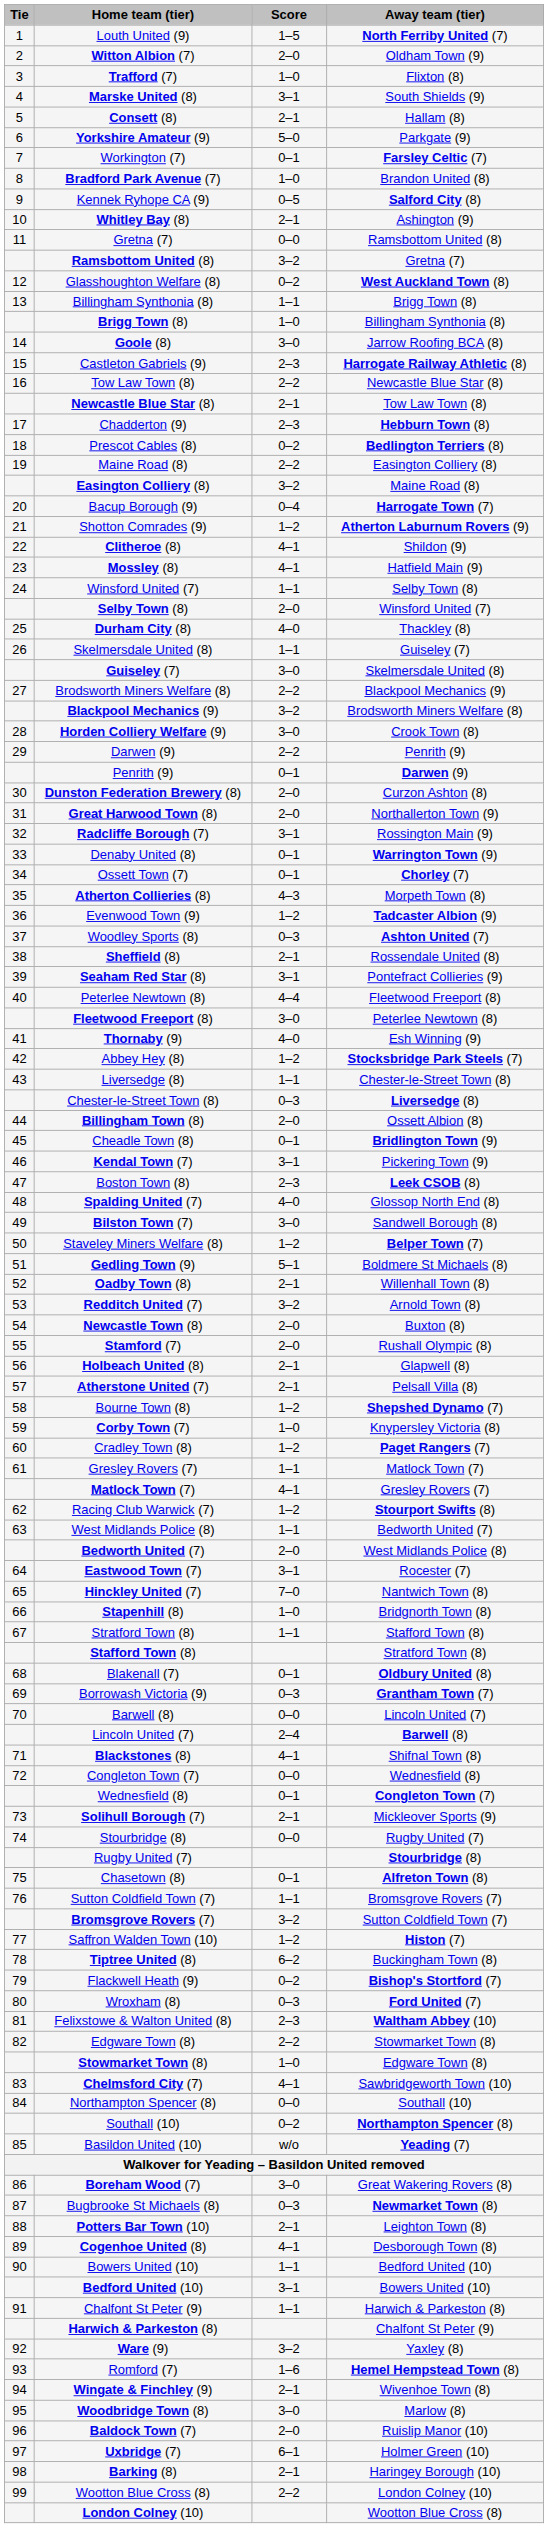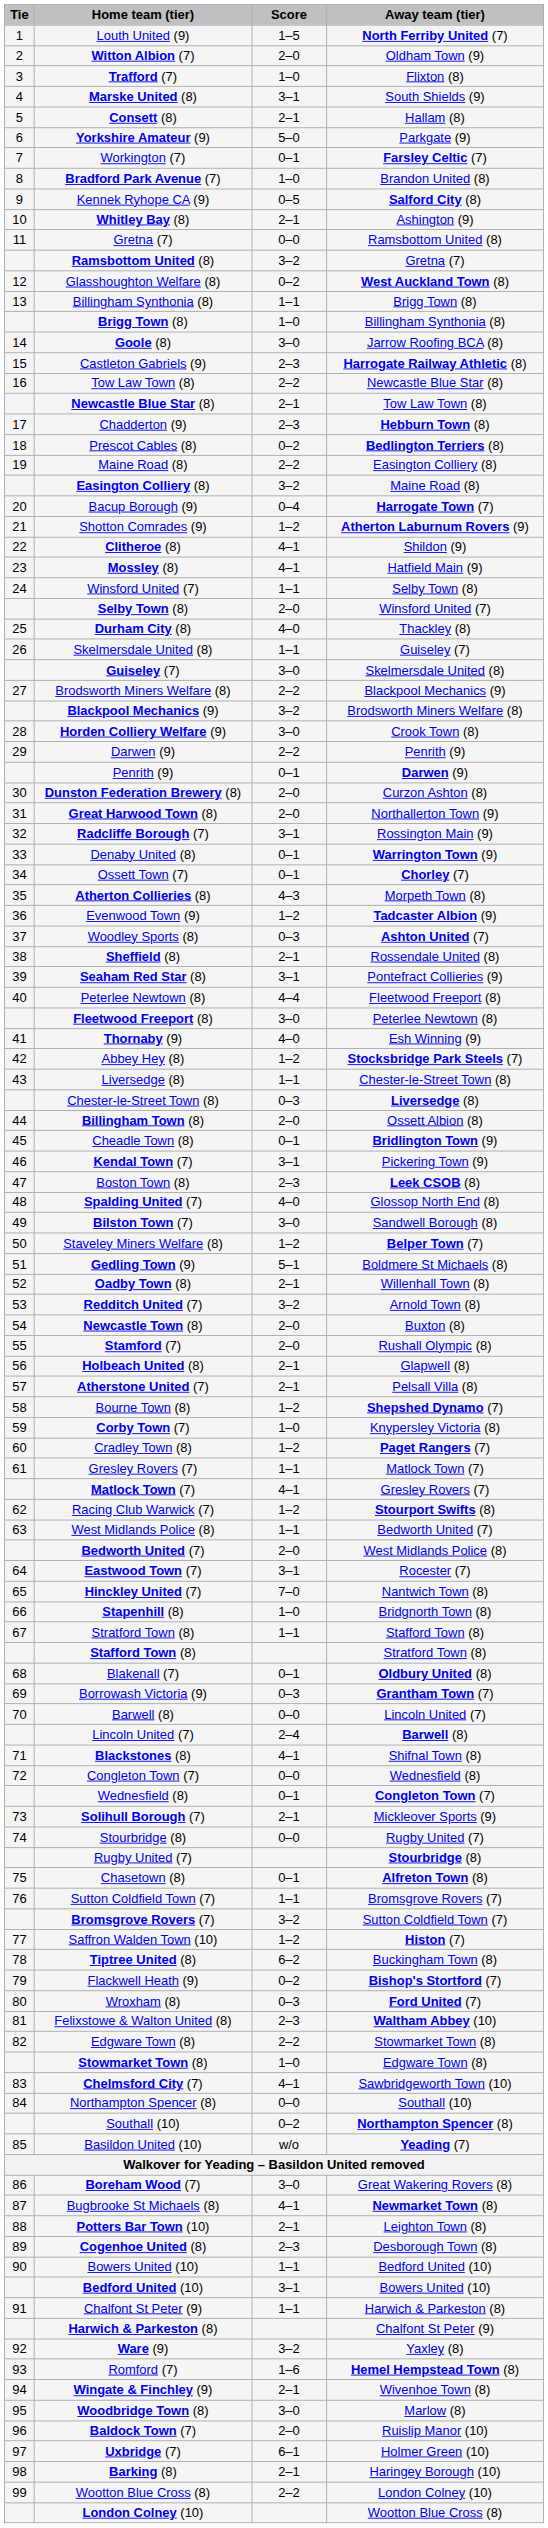 <table class="wikitable" style="width: 600px; background:WhiteSmoke; text-align:center; font-size:90%">
 <tr>
 <td scope="col" style="width:  5.00%; background:silver;"><strong>Tie</strong></td>
 <td scope="col" style="width: 36.25%; background:silver;"><strong>Home team (tier)</strong></td>
 <td scope="col" style="width: 12.50%; background:silver;"><strong>Score</strong></td>
 <td scope="col" style="width: 36.25%; background:silver;"><strong>Away team (tier)</strong></td>
 </tr>
 <tr>
 <td>1</td>
 <td><a href='#'>Louth United</a> (9)</td>
 <td>1–5</td>
 <td><strong><a href='#'>North Ferriby United</a></strong> (7)</td>
 </tr>
 <tr>
 <td>2</td>
 <td><strong><a href='#'>Witton Albion</a></strong> (7)</td>
 <td>2–0</td>
 <td><a href='#'>Oldham Town</a> (9)</td>
 </tr>
 <tr>
 <td>3</td>
 <td><strong><a href='#'>Trafford</a></strong> (7)</td>
 <td>1–0</td>
 <td><a href='#'>Flixton</a> (8)</td>
 </tr>
 <tr>
 <td>4</td>
 <td><strong><a href='#'>Marske United</a></strong> (8)</td>
 <td>3–1</td>
 <td><a href='#'>South Shields</a> (9)</td>
 </tr>
 <tr>
 <td>5</td>
 <td><strong><a href='#'>Consett</a></strong> (8)</td>
 <td>2–1</td>
 <td><a href='#'>Hallam</a> (8)</td>
 </tr>
 <tr>
 <td>6</td>
 <td><strong><a href='#'>Yorkshire Amateur</a></strong> (9)</td>
 <td>5–0</td>
 <td><a href='#'>Parkgate</a> (9)</td>
 </tr>
 <tr>
 <td>7</td>
 <td><a href='#'>Workington</a> (7)</td>
 <td>0–1</td>
 <td><strong><a href='#'>Farsley Celtic</a></strong> (7)</td>
 </tr>
 <tr>
 <td>8</td>
 <td><strong><a href='#'>Bradford Park Avenue</a></strong> (7)</td>
 <td>1–0</td>
 <td><a href='#'>Brandon United</a> (8)</td>
 </tr>
 <tr>
 <td>9</td>
 <td><a href='#'>Kennek Ryhope CA</a> (9)</td>
 <td>0–5</td>
 <td><strong><a href='#'>Salford City</a></strong> (8)</td>
 </tr>
 <tr>
 <td>10</td>
 <td><strong><a href='#'>Whitley Bay</a></strong> (8)</td>
 <td>2–1</td>
 <td><a href='#'>Ashington</a> (9)</td>
 </tr>
 <tr>
 <td>11</td>
 <td><a href='#'>Gretna</a> (7)</td>
 <td>0–0</td>
 <td><a href='#'>Ramsbottom United</a> (8)</td>
 </tr>
 <tr>
 <td><em></em></td>
 <td><strong><a href='#'>Ramsbottom United</a></strong> (8)</td>
 <td>3–2</td>
 <td><a href='#'>Gretna</a> (7)</td>
 </tr>
 <tr>
 <td>12</td>
 <td><a href='#'>Glasshoughton Welfare</a> (8)</td>
 <td>0–2</td>
 <td><strong><a href='#'>West Auckland Town</a></strong> (8)</td>
 </tr>
 <tr>
 <td>13</td>
 <td><a href='#'>Billingham Synthonia</a> (8)</td>
 <td>1–1</td>
 <td><a href='#'>Brigg Town</a> (8)</td>
 </tr>
 <tr>
 <td><em></em></td>
 <td><strong><a href='#'>Brigg Town</a></strong> (8)</td>
 <td>1–0</td>
 <td><a href='#'>Billingham Synthonia</a> (8)</td>
 </tr>
 <tr>
 <td>14</td>
 <td><strong><a href='#'>Goole</a></strong> (8)</td>
 <td>3–0</td>
 <td><a href='#'>Jarrow Roofing BCA</a> (8)</td>
 </tr>
 <tr>
 <td>15</td>
 <td><a href='#'>Castleton Gabriels</a> (9)</td>
 <td>2–3</td>
 <td><strong><a href='#'>Harrogate Railway Athletic</a></strong> (8)</td>
 </tr>
 <tr>
 <td>16</td>
 <td><a href='#'>Tow Law Town</a> (8)</td>
 <td>2–2</td>
 <td><a href='#'>Newcastle Blue Star</a> (8)</td>
 </tr>
 <tr>
 <td><em></em></td>
 <td><strong><a href='#'>Newcastle Blue Star</a></strong> (8)</td>
 <td>2–1</td>
 <td><a href='#'>Tow Law Town</a> (8)</td>
 </tr>
 <tr>
 <td>17</td>
 <td><a href='#'>Chadderton</a> (9)</td>
 <td>2–3</td>
 <td><strong><a href='#'>Hebburn Town</a></strong> (8)</td>
 </tr>
 <tr>
 <td>18</td>
 <td><a href='#'>Prescot Cables</a> (8)</td>
 <td>0–2</td>
 <td><strong><a href='#'>Bedlington Terriers</a></strong> (8)</td>
 </tr>
 <tr>
 <td>19</td>
 <td><a href='#'>Maine Road</a> (8)</td>
 <td>2–2</td>
 <td><a href='#'>Easington Colliery</a> (8)</td>
 </tr>
 <tr>
 <td><em></em></td>
 <td><strong><a href='#'>Easington Colliery</a></strong> (8)</td>
 <td>3–2</td>
 <td><a href='#'>Maine Road</a> (8)</td>
 </tr>
 <tr>
 <td>20</td>
 <td><a href='#'>Bacup Borough</a> (9)</td>
 <td>0–4</td>
 <td><strong><a href='#'>Harrogate Town</a></strong> (7)</td>
 </tr>
 <tr>
 <td>21</td>
 <td><a href='#'>Shotton Comrades</a> (9)</td>
 <td>1–2</td>
 <td><strong><a href='#'>Atherton Laburnum Rovers</a></strong> (9)</td>
 </tr>
 <tr>
 <td>22</td>
 <td><strong><a href='#'>Clitheroe</a></strong> (8)</td>
 <td>4–1</td>
 <td><a href='#'>Shildon</a> (9)</td>
 </tr>
 <tr>
 <td>23</td>
 <td><strong><a href='#'>Mossley</a></strong> (8)</td>
 <td>4–1</td>
 <td><a href='#'>Hatfield Main</a> (9)</td>
 </tr>
 <tr>
 <td>24</td>
 <td><a href='#'>Winsford United</a> (7)</td>
 <td>1–1</td>
 <td><a href='#'>Selby Town</a> (8)</td>
 </tr>
 <tr>
 <td><em></em></td>
 <td><strong><a href='#'>Selby Town</a></strong> (8)</td>
 <td>2–0</td>
 <td><a href='#'>Winsford United</a> (7)</td>
 </tr>
 <tr>
 <td>25</td>
 <td><strong><a href='#'>Durham City</a></strong> (8)</td>
 <td>4–0</td>
 <td><a href='#'>Thackley</a> (8)</td>
 </tr>
 <tr>
 <td>26</td>
 <td><a href='#'>Skelmersdale United</a> (8)</td>
 <td>1–1</td>
 <td><a href='#'>Guiseley</a> (7)</td>
 </tr>
 <tr>
 <td><em></em></td>
 <td><strong><a href='#'>Guiseley</a></strong> (7)</td>
 <td>3–0</td>
 <td><a href='#'>Skelmersdale United</a> (8)</td>
 </tr>
 <tr>
 <td>27</td>
 <td><a href='#'>Brodsworth Miners Welfare</a> (8)</td>
 <td>2–2</td>
 <td><a href='#'>Blackpool Mechanics</a> (9)</td>
 </tr>
 <tr>
 <td><em></em></td>
 <td><strong><a href='#'>Blackpool Mechanics</a></strong> (9)</td>
 <td>3–2</td>
 <td><a href='#'>Brodsworth Miners Welfare</a> (8)</td>
 </tr>
 <tr>
 <td>28</td>
 <td><strong><a href='#'>Horden Colliery Welfare</a></strong> (9)</td>
 <td>3–0</td>
 <td><a href='#'>Crook Town</a> (8)</td>
 </tr>
 <tr>
 <td>29</td>
 <td><a href='#'>Darwen</a> (9)</td>
 <td>2–2</td>
 <td><a href='#'>Penrith</a> (9)</td>
 </tr>
 <tr>
 <td><em></em></td>
 <td><a href='#'>Penrith</a> (9)</td>
 <td>0–1</td>
 <td><strong><a href='#'>Darwen</a></strong> (9)</td>
 </tr>
 <tr>
 <td>30</td>
 <td><strong><a href='#'>Dunston Federation Brewery</a></strong> (8)</td>
 <td>2–0</td>
 <td><a href='#'>Curzon Ashton</a> (8)</td>
 </tr>
 <tr>
 <td>31</td>
 <td><strong><a href='#'>Great Harwood Town</a></strong> (8)</td>
 <td>2–0</td>
 <td><a href='#'>Northallerton Town</a> (9)</td>
 </tr>
 <tr>
 <td>32</td>
 <td><strong><a href='#'>Radcliffe Borough</a></strong> (7)</td>
 <td>3–1</td>
 <td><a href='#'>Rossington Main</a> (9)</td>
 </tr>
 <tr>
 <td>33</td>
 <td><a href='#'>Denaby United</a> (8)</td>
 <td>0–1</td>
 <td><strong><a href='#'>Warrington Town</a></strong> (9)</td>
 </tr>
 <tr>
 <td>34</td>
 <td><a href='#'>Ossett Town</a> (7)</td>
 <td>0–1</td>
 <td><strong><a href='#'>Chorley</a></strong> (7)</td>
 </tr>
 <tr>
 <td>35</td>
 <td><strong><a href='#'>Atherton Collieries</a></strong> (8)</td>
 <td>4–3</td>
 <td><a href='#'>Morpeth Town</a> (8)</td>
 </tr>
 <tr>
 <td>36</td>
 <td><a href='#'>Evenwood Town</a> (9)</td>
 <td>1–2</td>
 <td><strong><a href='#'>Tadcaster Albion</a></strong> (9)</td>
 </tr>
 <tr>
 <td>37</td>
 <td><a href='#'>Woodley Sports</a> (8)</td>
 <td>0–3</td>
 <td><strong><a href='#'>Ashton United</a></strong> (7)</td>
 </tr>
 <tr>
 <td>38</td>
 <td><strong><a href='#'>Sheffield</a></strong> (8)</td>
 <td>2–1</td>
 <td><a href='#'>Rossendale United</a> (8)</td>
 </tr>
 <tr>
 <td>39</td>
 <td><strong><a href='#'>Seaham Red Star</a></strong> (8)</td>
 <td>3–1</td>
 <td><a href='#'>Pontefract Collieries</a> (9)</td>
 </tr>
 <tr>
 <td>40</td>
 <td><a href='#'>Peterlee Newtown</a> (8)</td>
 <td>4–4</td>
 <td><a href='#'>Fleetwood Freeport</a> (8)</td>
 </tr>
 <tr>
 <td><em></em></td>
 <td><strong><a href='#'>Fleetwood Freeport</a></strong> (8)</td>
 <td>3–0</td>
 <td><a href='#'>Peterlee Newtown</a> (8)</td>
 </tr>
 <tr>
 <td>41</td>
 <td><strong><a href='#'>Thornaby</a></strong> (9)</td>
 <td>4–0</td>
 <td><a href='#'>Esh Winning</a> (9)</td>
 </tr>
 <tr>
 <td>42</td>
 <td><a href='#'>Abbey Hey</a> (8)</td>
 <td>1–2</td>
 <td><strong><a href='#'>Stocksbridge Park Steels</a></strong> (7)</td>
 </tr>
 <tr>
 <td>43</td>
 <td><a href='#'>Liversedge</a> (8)</td>
 <td>1–1</td>
 <td><a href='#'>Chester-le-Street Town</a> (8)</td>
 </tr>
 <tr>
 <td><em></em></td>
 <td><a href='#'>Chester-le-Street Town</a> (8)</td>
 <td>0–3</td>
 <td><strong><a href='#'>Liversedge</a></strong> (8)</td>
 </tr>
 <tr>
 <td>44</td>
 <td><strong><a href='#'>Billingham Town</a></strong> (8)</td>
 <td>2–0</td>
 <td><a href='#'>Ossett Albion</a> (8)</td>
 </tr>
 <tr>
 <td>45</td>
 <td><a href='#'>Cheadle Town</a> (8)</td>
 <td>0–1</td>
 <td><strong><a href='#'>Bridlington Town</a></strong> (9)</td>
 </tr>
 <tr>
 <td>46</td>
 <td><strong><a href='#'>Kendal Town</a></strong> (7)</td>
 <td>3–1</td>
 <td><a href='#'>Pickering Town</a> (9)</td>
 </tr>
 <tr>
 <td>47</td>
 <td><a href='#'>Boston Town</a> (8)</td>
 <td>2–3</td>
 <td><strong><a href='#'>Leek CSOB</a></strong> (8)</td>
 </tr>
 <tr>
 <td>48</td>
 <td><strong><a href='#'>Spalding United</a></strong> (7)</td>
 <td>4–0</td>
 <td><a href='#'>Glossop North End</a> (8)</td>
 </tr>
 <tr>
 <td>49</td>
 <td><strong><a href='#'>Bilston Town</a></strong> (7)</td>
 <td>3–0</td>
 <td><a href='#'>Sandwell Borough</a> (8)</td>
 </tr>
 <tr>
 <td>50</td>
 <td><a href='#'>Staveley Miners Welfare</a> (8)</td>
 <td>1–2</td>
 <td><strong><a href='#'>Belper Town</a></strong> (7)</td>
 </tr>
 <tr>
 <td>51</td>
 <td><strong><a href='#'>Gedling Town</a></strong> (9)</td>
 <td>5–1</td>
 <td><a href='#'>Boldmere St Michaels</a> (8)</td>
 </tr>
 <tr>
 <td>52</td>
 <td><strong><a href='#'>Oadby Town</a></strong> (8)</td>
 <td>2–1</td>
 <td><a href='#'>Willenhall Town</a> (8)</td>
 </tr>
 <tr>
 <td>53</td>
 <td><strong><a href='#'>Redditch United</a></strong> (7)</td>
 <td>3–2</td>
 <td><a href='#'>Arnold Town</a> (8)</td>
 </tr>
 <tr>
 <td>54</td>
 <td><strong><a href='#'>Newcastle Town</a></strong> (8)</td>
 <td>2–0</td>
 <td><a href='#'>Buxton</a> (8)</td>
 </tr>
 <tr>
 <td>55</td>
 <td><strong><a href='#'>Stamford</a></strong> (7)</td>
 <td>2–0</td>
 <td><a href='#'>Rushall Olympic</a> (8)</td>
 </tr>
 <tr>
 <td>56</td>
 <td><strong><a href='#'>Holbeach United</a></strong> (8)</td>
 <td>2–1</td>
 <td><a href='#'>Glapwell</a> (8)</td>
 </tr>
 <tr>
 <td>57</td>
 <td><strong><a href='#'>Atherstone United</a></strong> (7)</td>
 <td>2–1</td>
 <td><a href='#'>Pelsall Villa</a> (8)</td>
 </tr>
 <tr>
 <td>58</td>
 <td><a href='#'>Bourne Town</a> (8)</td>
 <td>1–2</td>
 <td><strong><a href='#'>Shepshed Dynamo</a></strong> (7)</td>
 </tr>
 <tr>
 <td>59</td>
 <td><strong><a href='#'>Corby Town</a></strong> (7)</td>
 <td>1–0</td>
 <td><a href='#'>Knypersley Victoria</a> (8)</td>
 </tr>
 <tr>
 <td>60</td>
 <td><a href='#'>Cradley Town</a> (8)</td>
 <td>1–2</td>
 <td><strong><a href='#'>Paget Rangers</a></strong> (7)</td>
 </tr>
 <tr>
 <td>61</td>
 <td><a href='#'>Gresley Rovers</a> (7)</td>
 <td>1–1</td>
 <td><a href='#'>Matlock Town</a> (7)</td>
 </tr>
 <tr>
 <td><em></em></td>
 <td><strong><a href='#'>Matlock Town</a></strong> (7)</td>
 <td>4–1</td>
 <td><a href='#'>Gresley Rovers</a> (7)</td>
 </tr>
 <tr>
 <td>62</td>
 <td><a href='#'>Racing Club Warwick</a> (7)</td>
 <td>1–2</td>
 <td><strong><a href='#'>Stourport Swifts</a></strong> (8)</td>
 </tr>
 <tr>
 <td>63</td>
 <td><a href='#'>West Midlands Police</a> (8)</td>
 <td>1–1</td>
 <td><a href='#'>Bedworth United</a> (7)</td>
 </tr>
 <tr>
 <td><em></em></td>
 <td><strong><a href='#'>Bedworth United</a></strong> (7)</td>
 <td>2–0</td>
 <td><a href='#'>West Midlands Police</a> (8)</td>
 </tr>
 <tr>
 <td>64</td>
 <td><strong><a href='#'>Eastwood Town</a></strong> (7)</td>
 <td>3–1</td>
 <td><a href='#'>Rocester</a> (7)</td>
 </tr>
 <tr>
 <td>65</td>
 <td><strong><a href='#'>Hinckley United</a></strong> (7)</td>
 <td>7–0</td>
 <td><a href='#'>Nantwich Town</a> (8)</td>
 </tr>
 <tr>
 <td>66</td>
 <td><strong><a href='#'>Stapenhill</a></strong> (8)</td>
 <td>1–0</td>
 <td><a href='#'>Bridgnorth Town</a> (8)</td>
 </tr>
 <tr>
 <td>67</td>
 <td><a href='#'>Stratford Town</a> (8)</td>
 <td>1–1</td>
 <td><a href='#'>Stafford Town</a> (8)</td>
 </tr>
 <tr>
 <td><em></em></td>
 <td><strong><a href='#'>Stafford Town</a></strong> (8)</td>
 <td></td>
 <td><a href='#'>Stratford Town</a> (8)</td>
 </tr>
 <tr>
 <td>68</td>
 <td><a href='#'>Blakenall</a> (7)</td>
 <td>0–1</td>
 <td><strong><a href='#'>Oldbury United</a></strong> (8)</td>
 </tr>
 <tr>
 <td>69</td>
 <td><a href='#'>Borrowash Victoria</a> (9)</td>
 <td>0–3</td>
 <td><strong><a href='#'>Grantham Town</a></strong> (7)</td>
 </tr>
 <tr>
 <td>70</td>
 <td><a href='#'>Barwell</a> (8)</td>
 <td>0–0</td>
 <td><a href='#'>Lincoln United</a> (7)</td>
 </tr>
 <tr>
 <td><em></em></td>
 <td><a href='#'>Lincoln United</a> (7)</td>
 <td>2–4</td>
 <td><strong><a href='#'>Barwell</a></strong> (8)</td>
 </tr>
 <tr>
 <td>71</td>
 <td><strong><a href='#'>Blackstones</a></strong> (8)</td>
 <td>4–1</td>
 <td><a href='#'>Shifnal Town</a> (8)</td>
 </tr>
 <tr>
 <td>72</td>
 <td><a href='#'>Congleton Town</a> (7)</td>
 <td>0–0</td>
 <td><a href='#'>Wednesfield</a> (8)</td>
 </tr>
 <tr>
 <td><em></em></td>
 <td><a href='#'>Wednesfield</a> (8)</td>
 <td>0–1</td>
 <td><strong><a href='#'>Congleton Town</a></strong> (7)</td>
 </tr>
 <tr>
 <td>73</td>
 <td><strong><a href='#'>Solihull Borough</a></strong> (7)</td>
 <td>2–1</td>
 <td><a href='#'>Mickleover Sports</a> (9)</td>
 </tr>
 <tr>
 <td>74</td>
 <td><a href='#'>Stourbridge</a> (8)</td>
 <td>0–0</td>
 <td><a href='#'>Rugby United</a> (7)</td>
 </tr>
 <tr>
 <td><em></em></td>
 <td><a href='#'>Rugby United</a> (7)</td>
 <td></td>
 <td><strong><a href='#'>Stourbridge</a></strong> (8)</td>
 </tr>
 <tr>
 <td>75</td>
 <td><a href='#'>Chasetown</a> (8)</td>
 <td>0–1</td>
 <td><strong><a href='#'>Alfreton Town</a></strong> (8)</td>
 </tr>
 <tr>
 <td>76</td>
 <td><a href='#'>Sutton Coldfield Town</a> (7)</td>
 <td>1–1</td>
 <td><a href='#'>Bromsgrove Rovers</a> (7)</td>
 </tr>
 <tr>
 <td><em></em></td>
 <td><strong><a href='#'>Bromsgrove Rovers</a></strong> (7)</td>
 <td>3–2</td>
 <td><a href='#'>Sutton Coldfield Town</a> (7)</td>
 </tr>
 <tr>
 <td>77</td>
 <td><a href='#'>Saffron Walden Town</a> (10)</td>
 <td>1–2</td>
 <td><strong><a href='#'>Histon</a></strong> (7)</td>
 </tr>
 <tr>
 <td>78</td>
 <td><strong><a href='#'>Tiptree United</a></strong> (8)</td>
 <td>6–2</td>
 <td><a href='#'>Buckingham Town</a> (8)</td>
 </tr>
 <tr>
 <td>79</td>
 <td><a href='#'>Flackwell Heath</a> (9)</td>
 <td>0–2</td>
 <td><strong><a href='#'>Bishop's Stortford</a></strong> (7)</td>
 </tr>
 <tr>
 <td>80</td>
 <td><a href='#'>Wroxham</a> (8)</td>
 <td>0–3</td>
 <td><strong><a href='#'>Ford United</a></strong> (7)</td>
 </tr>
 <tr>
 <td>81</td>
 <td><a href='#'>Felixstowe & Walton United</a> (8)</td>
 <td>2–3</td>
 <td><strong><a href='#'>Waltham Abbey</a></strong> (10)</td>
 </tr>
 <tr>
 <td>82</td>
 <td><a href='#'>Edgware Town</a> (8)</td>
 <td>2–2</td>
 <td><a href='#'>Stowmarket Town</a> (8)</td>
 </tr>
 <tr>
 <td><em></em></td>
 <td><strong><a href='#'>Stowmarket Town</a></strong> (8)</td>
 <td>1–0</td>
 <td><a href='#'>Edgware Town</a> (8)</td>
 </tr>
 <tr>
 <td>83</td>
 <td><strong><a href='#'>Chelmsford City</a></strong> (7)</td>
 <td>4–1</td>
 <td><a href='#'>Sawbridgeworth Town</a> (10)</td>
 </tr>
 <tr>
 <td>84</td>
 <td><a href='#'>Northampton Spencer</a> (8)</td>
 <td>0–0</td>
 <td><a href='#'>Southall</a> (10)</td>
 </tr>
 <tr>
 <td><em></em></td>
 <td><a href='#'>Southall</a> (10)</td>
 <td>0–2</td>
 <td><strong><a href='#'>Northampton Spencer</a></strong> (8)</td>
 </tr>
 <tr>
 <td>85</td>
 <td><a href='#'>Basildon United</a> (10)</td>
 <td>w/o</td>
 <td><strong><a href='#'>Yeading</a></strong> (7)</td>
 </tr>
 <tr>
 <th colspan=4>Walkover for Yeading – Basildon United removed</th>
 </tr>
 <tr>
 <td>86</td>
 <td><strong><a href='#'>Boreham Wood</a></strong> (7)</td>
 <td>3–0</td>
 <td><a href='#'>Great Wakering Rovers</a> (8)</td>
 </tr>
 <tr>
 <td>87</td>
 <td><a href='#'>Bugbrooke St Michaels</a> (8)</td>
-<td>0–3</td>
+<td>4–1</td>
 <td><strong><a href='#'>Newmarket Town</a></strong> (8)</td>
 </tr>
 <tr>
 <td>88</td>
 <td><strong><a href='#'>Potters Bar Town</a></strong> (10)</td>
 <td>2–1</td>
 <td><a href='#'>Leighton Town</a> (8)</td>
 </tr>
 <tr>
 <td>89</td>
 <td><strong><a href='#'>Cogenhoe United</a></strong> (8)</td>
-<td>4–1</td>
+<td>2–3</td>
 <td><a href='#'>Desborough Town</a> (8)</td>
 </tr>
 <tr>
 <td>90</td>
 <td><a href='#'>Bowers United</a> (10)</td>
 <td>1–1</td>
 <td><a href='#'>Bedford United</a> (10)</td>
 </tr>
 <tr>
 <td><em></em></td>
 <td><strong><a href='#'>Bedford United</a></strong> (10)</td>
 <td>3–1</td>
 <td><a href='#'>Bowers United</a> (10)</td>
 </tr>
 <tr>
 <td>91</td>
 <td><a href='#'>Chalfont St Peter</a> (9)</td>
 <td>1–1</td>
 <td><a href='#'>Harwich & Parkeston</a> (8)</td>
 </tr>
 <tr>
 <td><em></em></td>
 <td><strong><a href='#'>Harwich & Parkeston</a></strong> (8)</td>
 <td></td>
 <td><a href='#'>Chalfont St Peter</a> (9)</td>
 </tr>
 <tr>
 <td>92</td>
 <td><strong><a href='#'>Ware</a></strong> (9)</td>
 <td>3–2</td>
 <td><a href='#'>Yaxley</a> (8)</td>
 </tr>
 <tr>
 <td>93</td>
 <td><a href='#'>Romford</a> (7)</td>
 <td>1–6</td>
 <td><strong><a href='#'>Hemel Hempstead Town</a></strong> (8)</td>
 </tr>
 <tr>
 <td>94</td>
 <td><strong><a href='#'>Wingate & Finchley</a></strong> (9)</td>
 <td>2–1</td>
 <td><a href='#'>Wivenhoe Town</a> (8)</td>
 </tr>
 <tr>
 <td>95</td>
 <td><strong><a href='#'>Woodbridge Town</a></strong> (8)</td>
 <td>3–0</td>
 <td><a href='#'>Marlow</a> (8)</td>
 </tr>
 <tr>
 <td>96</td>
 <td><strong><a href='#'>Baldock Town</a></strong> (7)</td>
 <td>2–0</td>
 <td><a href='#'>Ruislip Manor</a> (10)</td>
 </tr>
 <tr>
 <td>97</td>
 <td><strong><a href='#'>Uxbridge</a></strong> (7)</td>
 <td>6–1</td>
 <td><a href='#'>Holmer Green</a> (10)</td>
 </tr>
 <tr>
 <td>98</td>
 <td><strong><a href='#'>Barking</a></strong> (8)</td>
 <td>2–1</td>
 <td><a href='#'>Haringey Borough</a> (10)</td>
 </tr>
 <tr>
 <td>99</td>
 <td><a href='#'>Wootton Blue Cross</a> (8)</td>
 <td>2–2</td>
 <td><a href='#'>London Colney</a> (10)</td>
 </tr>
 <tr>
 <td><em></em></td>
 <td><strong><a href='#'>London Colney</a></strong> (10)</td>
 <td></td>
 <td><a href='#'>Wootton Blue Cross</a> (8)</td>
 </tr>
 </table>
